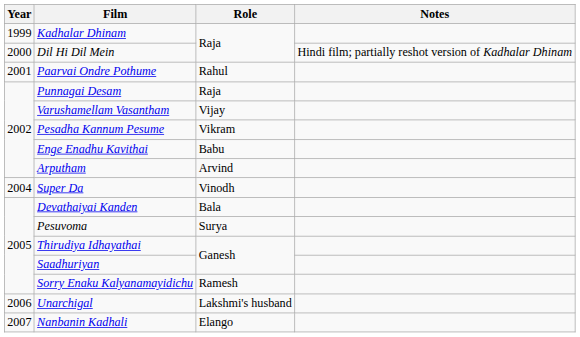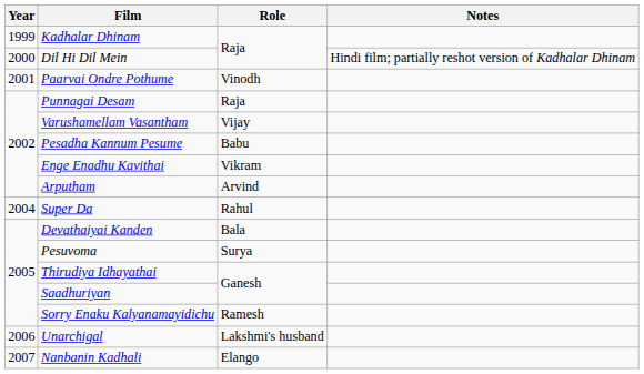 <table class="wikitable sortable">
 <tr>
 <th>Year</th>
 <th>Film</th>
 <th>Role</th>
 <th class=unsortable>Notes</th>
 </tr>
 <tr>
 <td>1999</td>
 <td><em><a href='#'>Kadhalar Dhinam</a></em></td>
 <td rowspan="2">Raja</td>
 <td></td>
 </tr>
 <tr>
 <td>2000</td>
 <td><em>Dil Hi Dil Mein</em></td>
 <td>Hindi film; partially reshot version of <em>Kadhalar Dhinam</em></td>
 </tr>
 <tr>
 <td>2001</td>
 <td><em><a href='#'>Paarvai Ondre Pothume</a></em></td>
-<td>Rahul</td>
+<td>Vinodh</td>
 <td></td>
 </tr>
 <tr>
 <td rowspan="5">2002</td>
 <td><em><a href='#'>Punnagai Desam</a></em></td>
 <td>Raja</td>
 <td></td>
 </tr>
 <tr>
 <td><em><a href='#'>Varushamellam Vasantham</a></em></td>
 <td>Vijay</td>
 <td></td>
 </tr>
 <tr>
 <td><em><a href='#'>Pesadha Kannum Pesume</a></em></td>
-<td>Vikram</td>
+<td>Babu</td>
 <td></td>
 </tr>
 <tr>
 <td><em><a href='#'>Enge Enadhu Kavithai</a></em></td>
-<td>Babu</td>
+<td>Vikram</td>
 <td></td>
 </tr>
 <tr>
 <td><em><a href='#'>Arputham</a></em></td>
 <td>Arvind</td>
 <td></td>
 </tr>
 <tr>
 <td>2004</td>
 <td><em><a href='#'>Super Da</a></em></td>
-<td>Vinodh</td>
+<td>Rahul</td>
 <td></td>
 </tr>
 <tr>
 <td rowspan="5">2005</td>
 <td><em><a href='#'>Devathaiyai Kanden</a></em></td>
 <td>Bala</td>
 <td></td>
 </tr>
 <tr>
 <td><em>Pesuvoma</em></td>
 <td>Surya</td>
 <td></td>
 </tr>
 <tr>
 <td><em><a href='#'>Thirudiya Idhayathai</a></em></td>
 <td rowspan="2">Ganesh</td>
 <td></td>
 </tr>
 <tr>
 <td><em><a href='#'>Saadhuriyan</a></em></td>
 <td></td>
 </tr>
 <tr>
 <td><em><a href='#'>Sorry Enaku Kalyanamayidichu</a></em></td>
 <td>Ramesh</td>
 <td></td>
 </tr>
 <tr>
 <td>2006</td>
 <td><em><a href='#'>Unarchigal</a></em></td>
 <td>Lakshmi's husband</td>
 <td></td>
 </tr>
 <tr>
 <td rowspan="1">2007</td>
 <td><em><a href='#'>Nanbanin Kadhali</a></em></td>
 <td>Elango</td>
 <td></td>
 </tr>
 </table>
